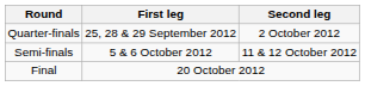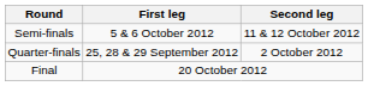 <table class="wikitable" style="text-align:center">
 <tr>
 <th>Round</th>
 <th>First leg</th>
 <th>Second leg</th>
 </tr>
 <tr>
+<td>Semi-finals</td>
+<td>5 & 6 October 2012</td>
+<td>11 & 12 October 2012</td>
+</tr>
+<tr>
 <td>Quarter-finals</td>
 <td>25, 28 & 29 September 2012</td>
 <td>2 October 2012</td>
-</tr>
-<tr>
-<td>Semi-finals</td>
-<td>5 & 6 October 2012</td>
-<td>11 & 12 October 2012</td>
 </tr>
 <tr>
 <td>Final</td>
 <td colspan=2>20 October 2012</td>
 </tr>
 </table>
